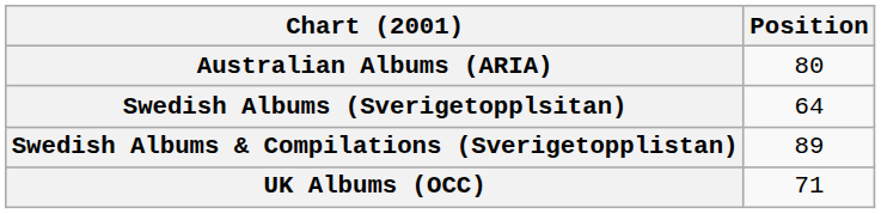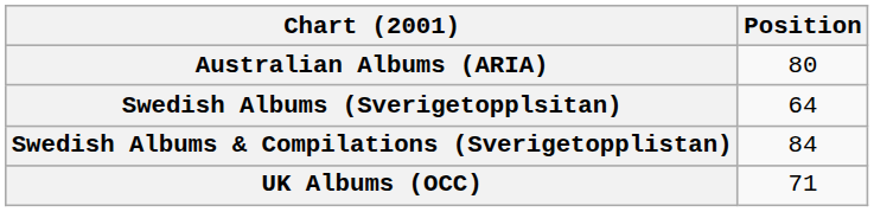 <table class="wikitable sortable plainrowheaders">
 <tr>
 <th scope="col">Chart (2001)</th>
 <th scope="col">Position</th>
 </tr>
 <tr>
 <th scope="row">Australian Albums (ARIA)</th>
 <td style="text-align:center;">80</td>
 </tr>
 <tr>
 <th scope="row">Swedish Albums (Sverigetopplsitan)</th>
 <td style="text-align:center;">64</td>
 </tr>
 <tr>
 <th scope="row">Swedish Albums & Compilations (Sverigetopplistan)</th>
-<td style="text-align:center;">89</td>
+<td style="text-align:center;">84</td>
 </tr>
 <tr>
 <th scope="row">UK Albums (OCC)</th>
 <td style="text-align:center;">71</td>
 </tr>
 </table>
